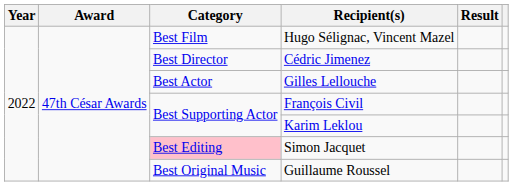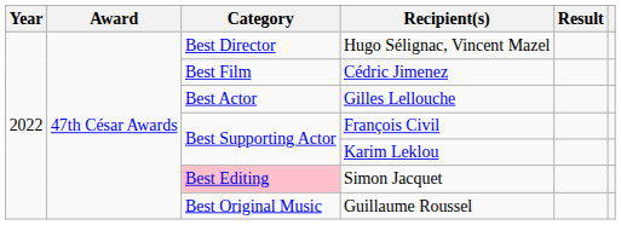 <table class="wikitable sortable plainrowheaders">
 <tr>
 <th>Year</th>
 <th>Award</th>
 <th>Category</th>
 <th>Recipient(s)</th>
 <th>Result</th>
 <th scope="col" class="unsortable"></th>
 </tr>
 <tr>
 <td align="center" rowspan="7">2022</td>
 <td rowspan="7"><a href='#'>47th César Awards</a></td>
-<td><a href='#'>Best Film</a></td>
+<td><a href='#'>Best Director</a></td>
 <td>Hugo Sélignac, Vincent Mazel</td>
 <td></td>
 <td></td>
 </tr>
 <tr>
-<td><a href='#'>Best Director</a></td>
+<td><a href='#'>Best Film</a></td>
 <td><a href='#'>Cédric Jimenez</a></td>
 <td></td>
 <td></td>
 </tr>
 <tr>
 <td><a href='#'>Best Actor</a></td>
 <td><a href='#'>Gilles Lellouche</a></td>
 <td></td>
 <td></td>
 </tr>
 <tr>
 <td rowspan="2"><a href='#'>Best Supporting Actor</a></td>
 <td><a href='#'>François Civil</a></td>
 <td></td>
 <td></td>
 </tr>
 <tr>
 <td><a href='#'>Karim Leklou</a></td>
 <td></td>
 <td></td>
 </tr>
 <tr>
 <td style="background: pink;"><a href='#'>Best Editing</a></td>
 <td>Simon Jacquet</td>
 <td></td>
 <td></td>
 </tr>
 <tr>
 <td><a href='#'>Best Original Music</a></td>
 <td>Guillaume Roussel</td>
 <td></td>
 <td></td>
 </tr>
 </table>
